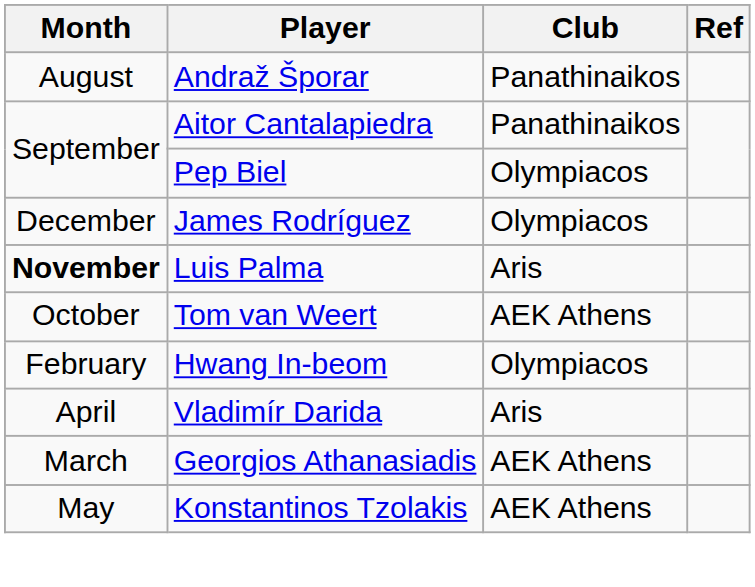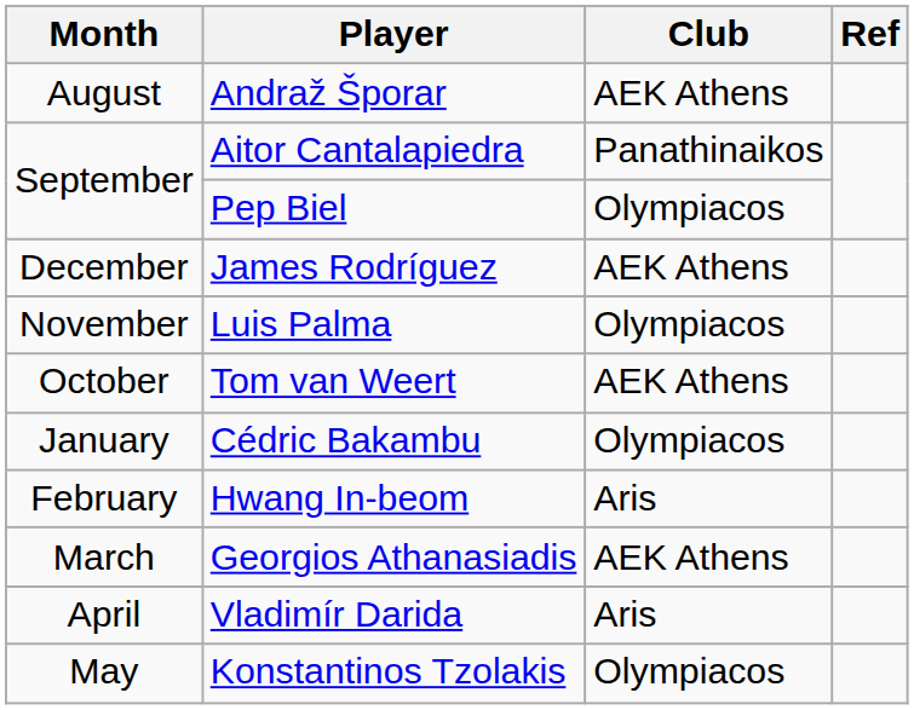 <table class="wikitable">
 <tr>
 <th>Month</th>
 <th>Player</th>
 <th>Club</th>
 <th>Ref</th>
 </tr>
 <tr>
 <td align="center">August</td>
 <td> <a href='#'>Andraž Šporar</a></td>
-<td>Panathinaikos</td>
+<td>AEK Athens</td>
 <td align="center"></td>
 </tr>
 <tr>
 <td align="center" rowspan="2">September</td>
 <td> <a href='#'>Aitor Cantalapiedra</a></td>
 <td>Panathinaikos</td>
 <td align="center" rowspan="2"></td>
 </tr>
 <tr>
 <td> <a href='#'>Pep Biel</a></td>
 <td>Olympiacos</td>
 </tr>
 <tr>
 <td align="center">December</td>
 <td> <a href='#'>James Rodríguez</a></td>
-<td>Olympiacos</td>
+<td>AEK Athens</td>
 <td align="center"></td>
 </tr>
 <tr>
-<td align="center"><strong>November</strong></td>
+<td align="center">November</td>
 <td> <a href='#'>Luis Palma</a></td>
-<td>Aris</td>
+<td>Olympiacos</td>
 <td align="center"></td>
 </tr>
 <tr>
 <td align="center">October</td>
 <td> <a href='#'>Tom van Weert</a></td>
 <td>AEK Athens</td>
 <td align="center"></td>
 </tr>
 <tr>
-<td align="center">February</td>
-<td> <a href='#'>Hwang In-beom</a></td>
+<td align="center">January</td>
+<td> <a href='#'>Cédric Bakambu</a></td>
 <td>Olympiacos</td>
 <td align="center"></td>
 </tr>
 <tr>
-<td align="center">April</td>
-<td> <a href='#'>Vladimír Darida</a></td>
+<td align="center">February</td>
+<td> <a href='#'>Hwang In-beom</a></td>
 <td>Aris</td>
 <td align="center"></td>
 </tr>
 <tr>
 <td align="center">March</td>
 <td> <a href='#'>Georgios Athanasiadis</a></td>
 <td>AEK Athens</td>
 <td align="center"></td>
 </tr>
 <tr>
+<td align="center">April</td>
+<td> <a href='#'>Vladimír Darida</a></td>
+<td>Aris</td>
+<td align="center"></td>
+</tr>
+<tr>
 <td align="center">May</td>
 <td> <a href='#'>Konstantinos Tzolakis</a></td>
-<td>AEK Athens</td>
+<td>Olympiacos</td>
 <td align="center"></td>
 </tr>
 </table>
